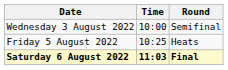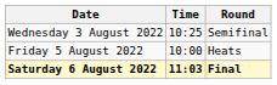 <table class="wikitable">
 <tr>
 <th>Date</th>
 <th>Time</th>
 <th>Round</th>
 </tr>
 <tr>
 <td>Wednesday 3 August 2022</td>
-<td>10:00</td>
+<td>10:25</td>
 <td>Semifinal</td>
 </tr>
 <tr>
 <td>Friday 5 August 2022</td>
-<td>10:25</td>
+<td>10:00</td>
 <td>Heats</td>
 </tr>
 <tr>
 <td style=background:lemonchiffon><strong>Saturday 6 August 2022</strong></td>
 <td style=background:lemonchiffon><strong>11:03</strong></td>
 <td style=background:lemonchiffon><strong>Final</strong></td>
 </tr>
 </table>
